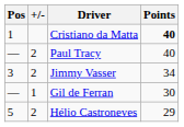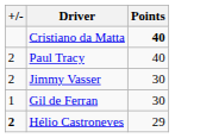 <table class="wikitable" style="font-size: 95%;">
 <tr>
-<th>Pos</th>
 <th>+/-</th>
 <th>Driver</th>
 <th>Points</th>
 </tr>
 <tr>
-<td>1</td>
 <td align="left"></td>
 <td> <a href='#'>Cristiano da Matta</a></td>
 <td align="right"><strong>40</strong></td>
 </tr>
 <tr>
-<td>—</td>
 <td align="left"> 2</td>
 <td> <a href='#'>Paul Tracy</a></td>
 <td align="right">40</td>
 </tr>
 <tr>
-<td>3</td>
 <td align="left"> 2</td>
 <td> <a href='#'>Jimmy Vasser</a></td>
-<td align="right">34</td>
+<td align="right">30</td>
 </tr>
 <tr>
-<td>—</td>
 <td align="left"> 1</td>
 <td> <a href='#'>Gil de Ferran</a></td>
 <td align="right">30</td>
 </tr>
 <tr>
-<td>5</td>
-<td align="left"> 2</td>
+<td align="left"><strong> 2</strong></td>
 <td> <a href='#'>Hélio Castroneves</a></td>
 <td align="right">29</td>
 </tr>
 </table>
